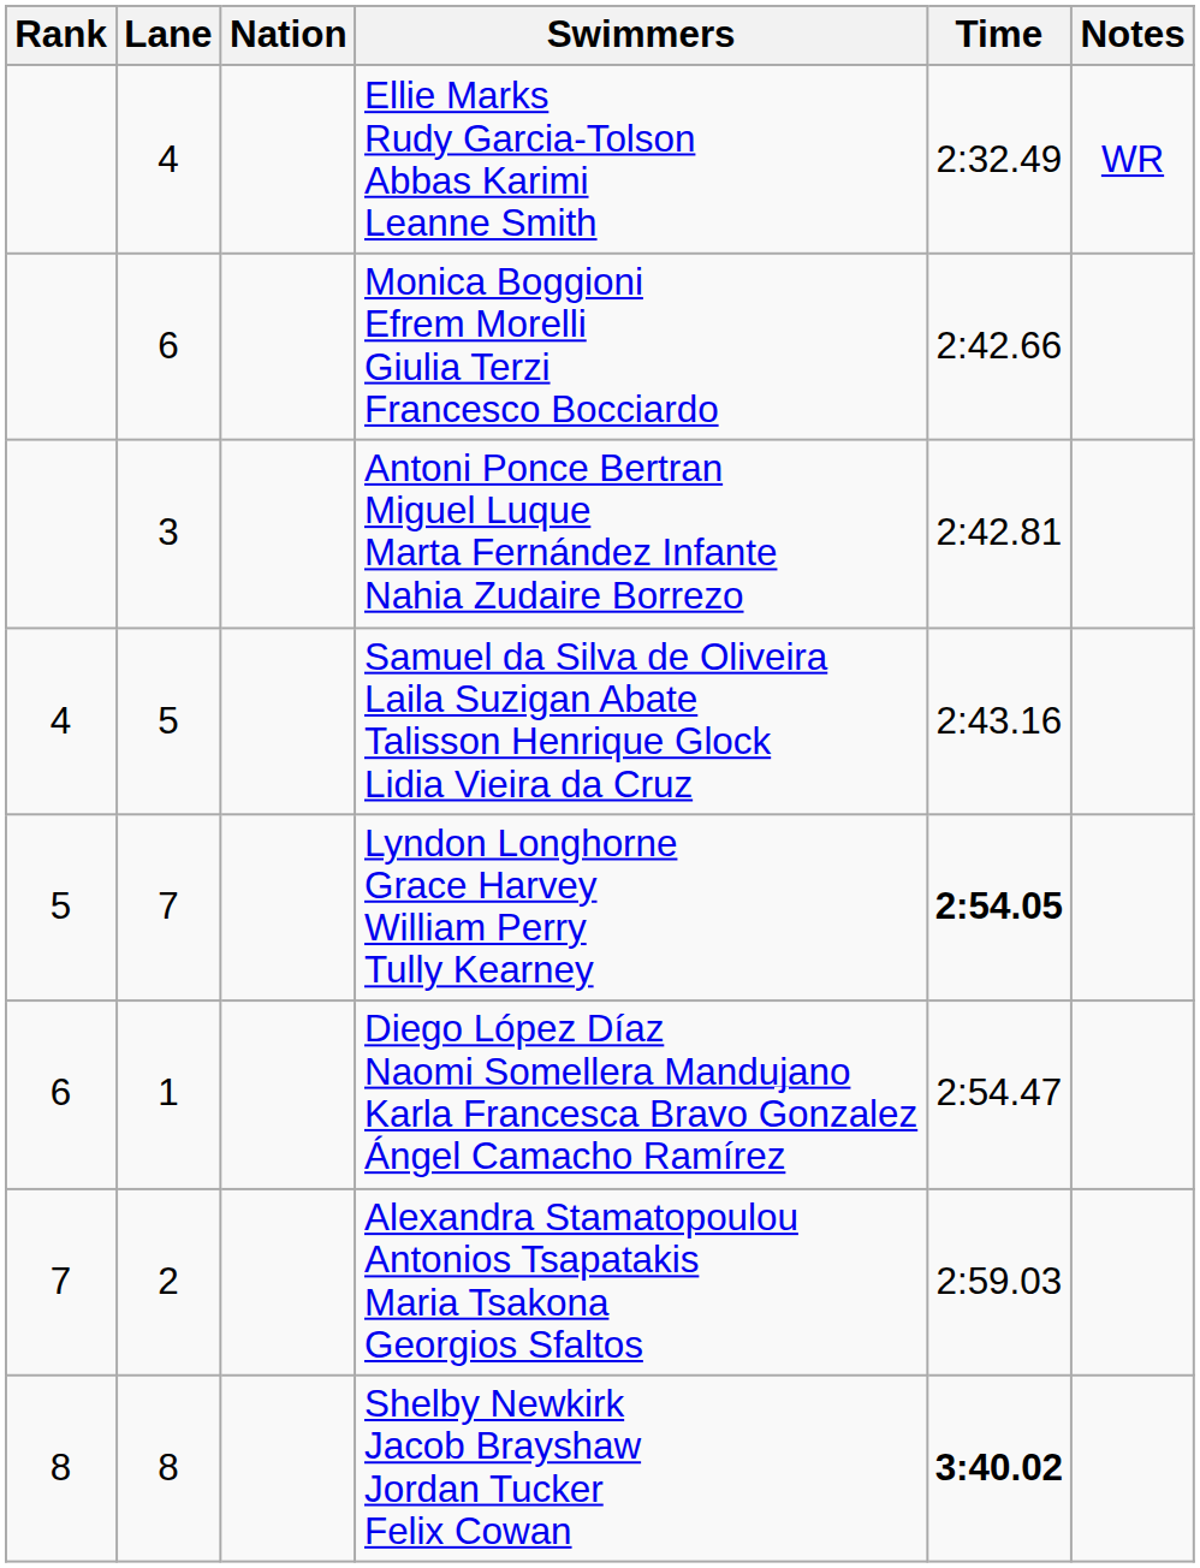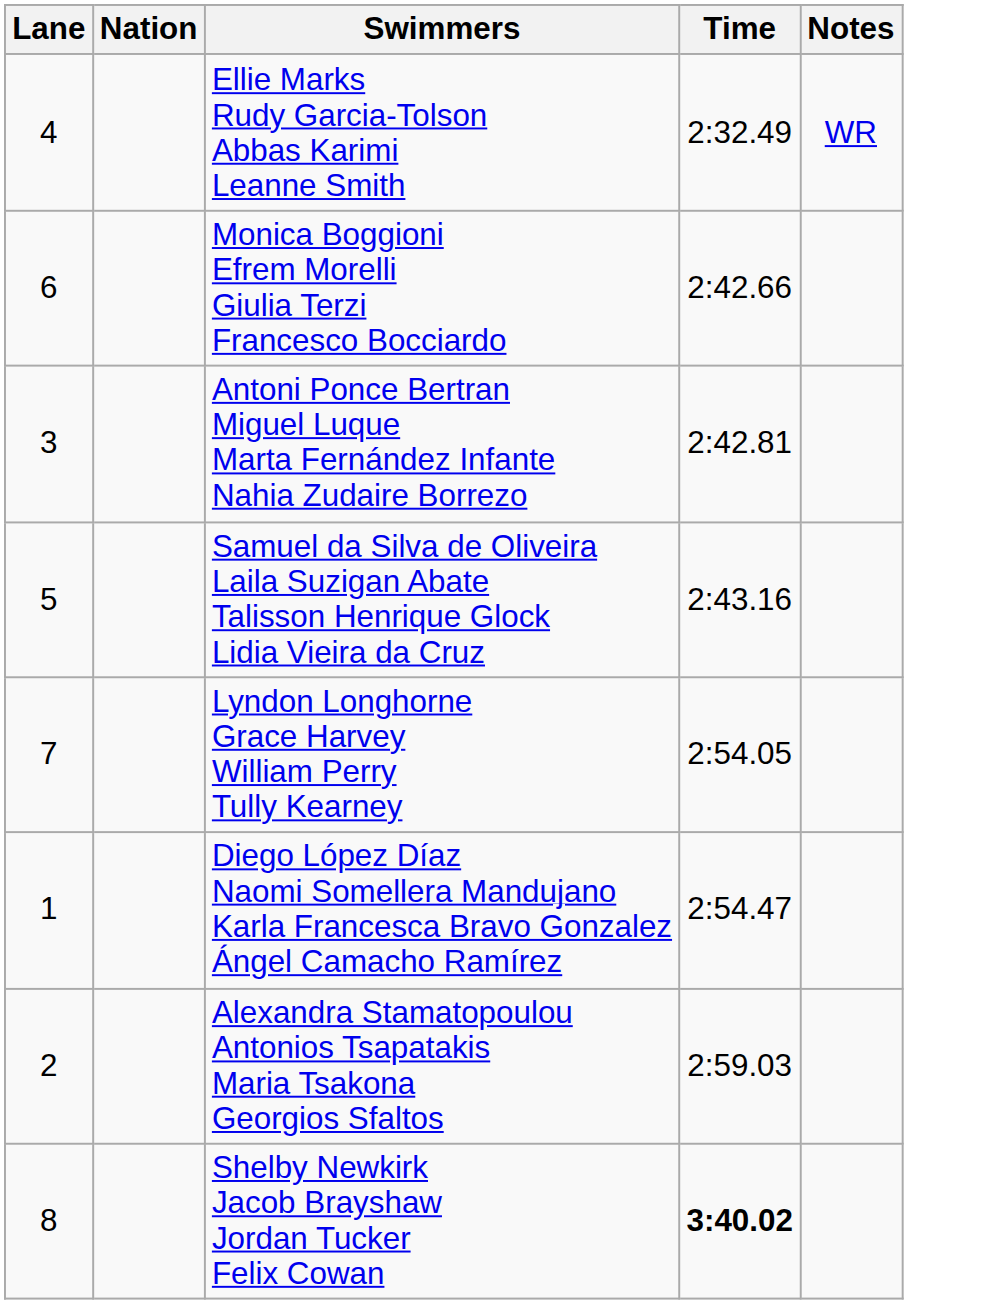 <table class="wikitable sortable" style="text-align:center">
 <tr>
-<th>Rank</th>
 <th>Lane</th>
 <th>Nation</th>
 <th>Swimmers</th>
 <th>Time</th>
 <th>Notes</th>
 </tr>
 <tr>
-<td></td>
 <td>4</td>
 <td align=left></td>
 <td align=left><a href='#'>Ellie Marks</a><br><a href='#'>Rudy Garcia-Tolson</a><br><a href='#'>Abbas Karimi</a><br><a href='#'>Leanne Smith</a></td>
 <td>2:32.49</td>
 <td><a href='#'>WR</a></td>
 </tr>
 <tr>
-<td></td>
 <td>6</td>
 <td align=left></td>
 <td align=left><a href='#'>Monica Boggioni</a><br><a href='#'>Efrem Morelli</a><br><a href='#'>Giulia Terzi</a><br><a href='#'>Francesco Bocciardo</a></td>
 <td>2:42.66</td>
 <td></td>
 </tr>
 <tr>
-<td></td>
 <td>3</td>
 <td align=left></td>
 <td align=left><a href='#'>Antoni Ponce Bertran</a><br><a href='#'>Miguel Luque</a><br><a href='#'>Marta Fernández Infante</a><br><a href='#'>Nahia Zudaire Borrezo</a></td>
 <td>2:42.81</td>
 <td></td>
 </tr>
 <tr>
-<td>4</td>
 <td>5</td>
 <td align=left></td>
 <td align=left><a href='#'>Samuel da Silva de Oliveira</a><br><a href='#'>Laila Suzigan Abate</a><br><a href='#'>Talisson Henrique Glock</a><br><a href='#'>Lidia Vieira da Cruz</a></td>
 <td>2:43.16</td>
 <td></td>
 </tr>
 <tr>
-<td>5</td>
 <td>7</td>
 <td align=left></td>
 <td align=left><a href='#'>Lyndon Longhorne</a><br><a href='#'>Grace Harvey</a><br><a href='#'>William Perry</a><br><a href='#'>Tully Kearney</a></td>
-<td><strong>2:54.05</strong></td>
+<td>2:54.05</td>
 <td></td>
 </tr>
 <tr>
-<td>6</td>
 <td>1</td>
 <td align=left></td>
 <td align=left><a href='#'>Diego López Díaz</a><br><a href='#'>Naomi Somellera Mandujano</a><br><a href='#'>Karla Francesca Bravo Gonzalez</a><br><a href='#'>Ángel Camacho Ramírez</a></td>
 <td>2:54.47</td>
 <td></td>
 </tr>
 <tr>
-<td>7</td>
 <td>2</td>
 <td align=left></td>
 <td align=left><a href='#'>Alexandra Stamatopoulou</a><br><a href='#'>Antonios Tsapatakis</a><br><a href='#'>Maria Tsakona</a><br><a href='#'>Georgios Sfaltos</a></td>
 <td>2:59.03</td>
 <td></td>
 </tr>
 <tr>
 <td>8</td>
-<td>8</td>
 <td align=left></td>
 <td align=left><a href='#'>Shelby Newkirk</a><br><a href='#'>Jacob Brayshaw</a><br><a href='#'>Jordan Tucker</a><br><a href='#'>Felix Cowan</a></td>
 <td><strong>3:40.02</strong></td>
 <td></td>
 </tr>
 </table>
